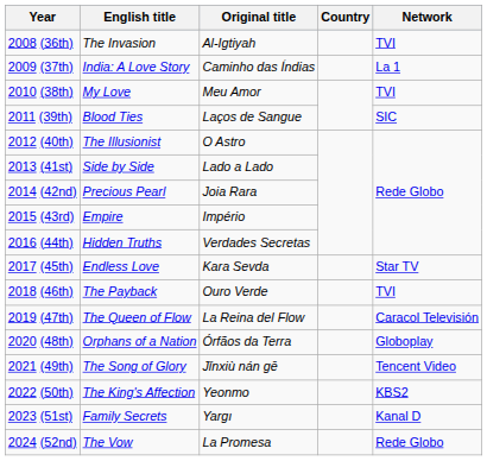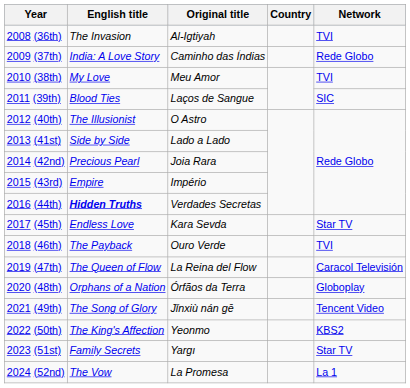 <table class="wikitable" style="font-size:1.00em; line-height:1.5em;">
 <tr style="background:#b0c4de; text-align:center;">
 <th>Year</th>
 <th>English title</th>
 <th>Original title</th>
 <th>Country</th>
 <th>Network</th>
 </tr>
 <tr>
 <td><a href='#'>2008</a> <a href='#'>(36th)</a></td>
 <td><em>The Invasion</em></td>
 <td><em>Al-Igtiyah</em></td>
 <td></td>
 <td><a href='#'>TVI</a></td>
 </tr>
 <tr>
 <td><a href='#'>2009</a> <a href='#'>(37th)</a></td>
 <td><em><a href='#'>India: A Love Story</a></em></td>
 <td><em>Caminho das Índias</em></td>
 <td></td>
-<td><a href='#'>La 1</a></td>
+<td><a href='#'>Rede Globo</a></td>
 </tr>
 <tr>
 <td><a href='#'>2010</a> <a href='#'>(38th)</a></td>
 <td><em><a href='#'>My Love</a></em></td>
 <td><em>Meu Amor</em></td>
 <td rowspan=2></td>
 <td><a href='#'>TVI</a></td>
 </tr>
 <tr>
 <td><a href='#'>2011</a> <a href='#'>(39th)</a></td>
 <td><em><a href='#'>Blood Ties</a></em></td>
 <td><em>Laços de Sangue</em></td>
 <td><a href='#'>SIC</a></td>
 </tr>
 <tr>
 <td><a href='#'>2012</a> <a href='#'>(40th)</a></td>
 <td><em><a href='#'>The Illusionist</a></em></td>
 <td><em>O Astro</em></td>
 <td rowspan=5></td>
 <td rowspan="5"><a href='#'>Rede Globo</a></td>
 </tr>
 <tr>
 <td><a href='#'>2013</a> <a href='#'>(41st)</a></td>
 <td><em><a href='#'>Side by Side</a></em></td>
 <td><em>Lado a Lado</em></td>
 </tr>
 <tr>
 <td><a href='#'>2014</a> <a href='#'>(42nd)</a></td>
 <td><em><a href='#'>Precious Pearl</a></em></td>
 <td><em>Joia Rara</em></td>
 </tr>
 <tr>
 <td><a href='#'>2015</a> <a href='#'>(43rd)</a></td>
 <td><em><a href='#'>Empire</a></em></td>
 <td><em>Império</em></td>
 </tr>
 <tr>
 <td><a href='#'>2016</a> <a href='#'>(44th)</a></td>
-<td><em><a href='#'>Hidden Truths</a></em></td>
+<td><strong><em><a href='#'>Hidden Truths</a></em></strong></td>
 <td><em>Verdades Secretas</em></td>
 </tr>
 <tr>
 <td><a href='#'>2017</a> <a href='#'>(45th)</a></td>
 <td><em><a href='#'>Endless Love</a></em></td>
 <td><em>Kara Sevda</em></td>
 <td></td>
 <td><a href='#'>Star TV</a></td>
 </tr>
 <tr>
 <td><a href='#'>2018</a> <a href='#'>(46th)</a></td>
 <td><em><a href='#'>The Payback</a></em></td>
 <td><em>Ouro Verde</em></td>
 <td></td>
 <td><a href='#'>TVI</a></td>
 </tr>
 <tr>
 <td><a href='#'>2019</a> <a href='#'>(47th)</a></td>
 <td><em><a href='#'>The Queen of Flow</a></em></td>
 <td><em>La Reina del Flow</em></td>
 <td></td>
 <td><a href='#'>Caracol Televisión</a></td>
 </tr>
 <tr>
 <td><a href='#'>2020</a> <a href='#'>(48th)</a></td>
 <td><em><a href='#'>Orphans of a Nation</a></em></td>
 <td><em>Órfãos da Terra</em></td>
 <td></td>
 <td><a href='#'>Globoplay</a></td>
 </tr>
 <tr>
 <td><a href='#'>2021</a> <a href='#'>(49th)</a></td>
 <td><em><a href='#'>The Song of Glory</a></em></td>
 <td><em>Jǐnxiù nán gē</em></td>
 <td></td>
 <td><a href='#'>Tencent Video</a></td>
 </tr>
 <tr>
 <td><a href='#'>2022</a> <a href='#'>(50th)</a></td>
 <td><em><a href='#'>The King's Affection</a></em></td>
 <td><em>Yeonmo</em></td>
 <td></td>
 <td><a href='#'>KBS2</a></td>
 </tr>
 <tr>
 <td><a href='#'>2023</a> <a href='#'>(51st)</a></td>
 <td><em><a href='#'>Family Secrets</a></em></td>
 <td><em>Yargı</em></td>
 <td></td>
-<td><a href='#'>Kanal D</a></td>
+<td><a href='#'>Star TV</a></td>
 </tr>
 <tr>
 <td><a href='#'>2024</a> <a href='#'>(52nd)</a></td>
 <td><em><a href='#'>The Vow</a></em></td>
 <td><em>La Promesa</em></td>
 <td></td>
-<td><a href='#'>Rede Globo</a></td>
+<td><a href='#'>La 1</a></td>
 </tr>
 </table>
